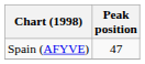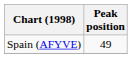 <table class="wikitable">
 <tr>
 <th align="center">Chart (1998)</th>
 <th align="center">Peak<br>position</th>
 </tr>
 <tr>
 <td align="left">Spain (<a href='#'>AFYVE</a>)</td>
-<td align="center">47</td>
+<td align="center">49</td>
 </tr>
 <tr>
 </tr>
 </table>
